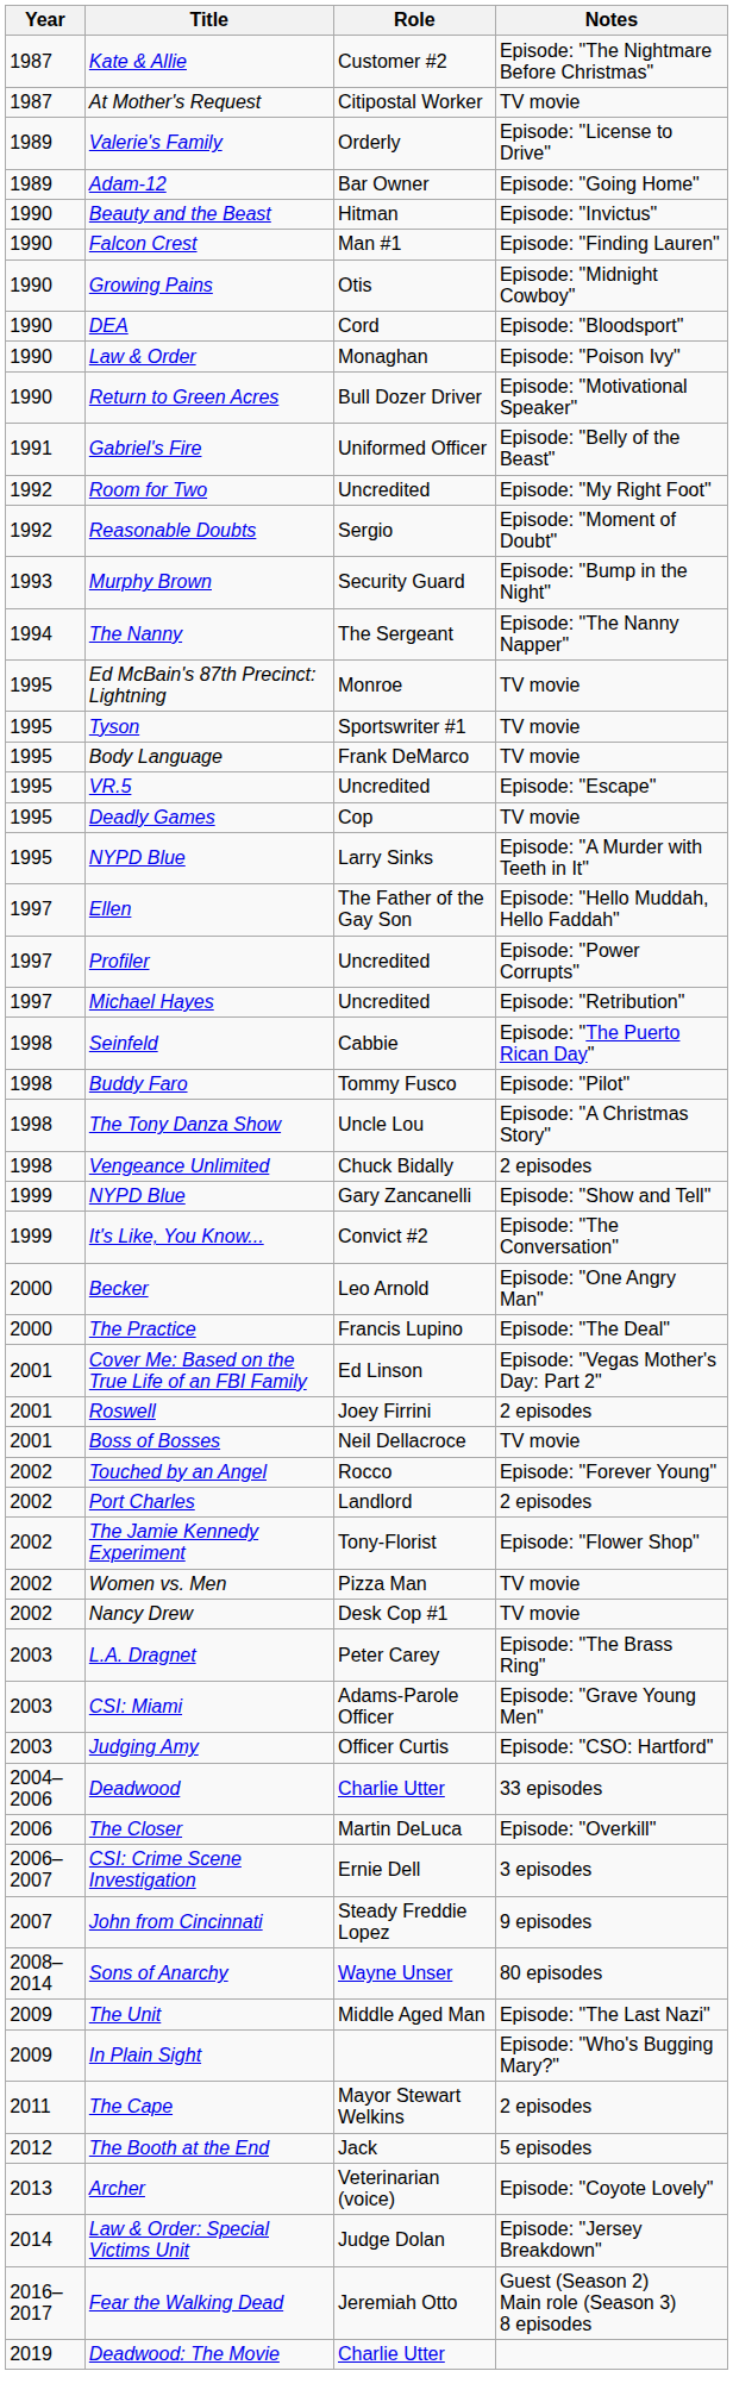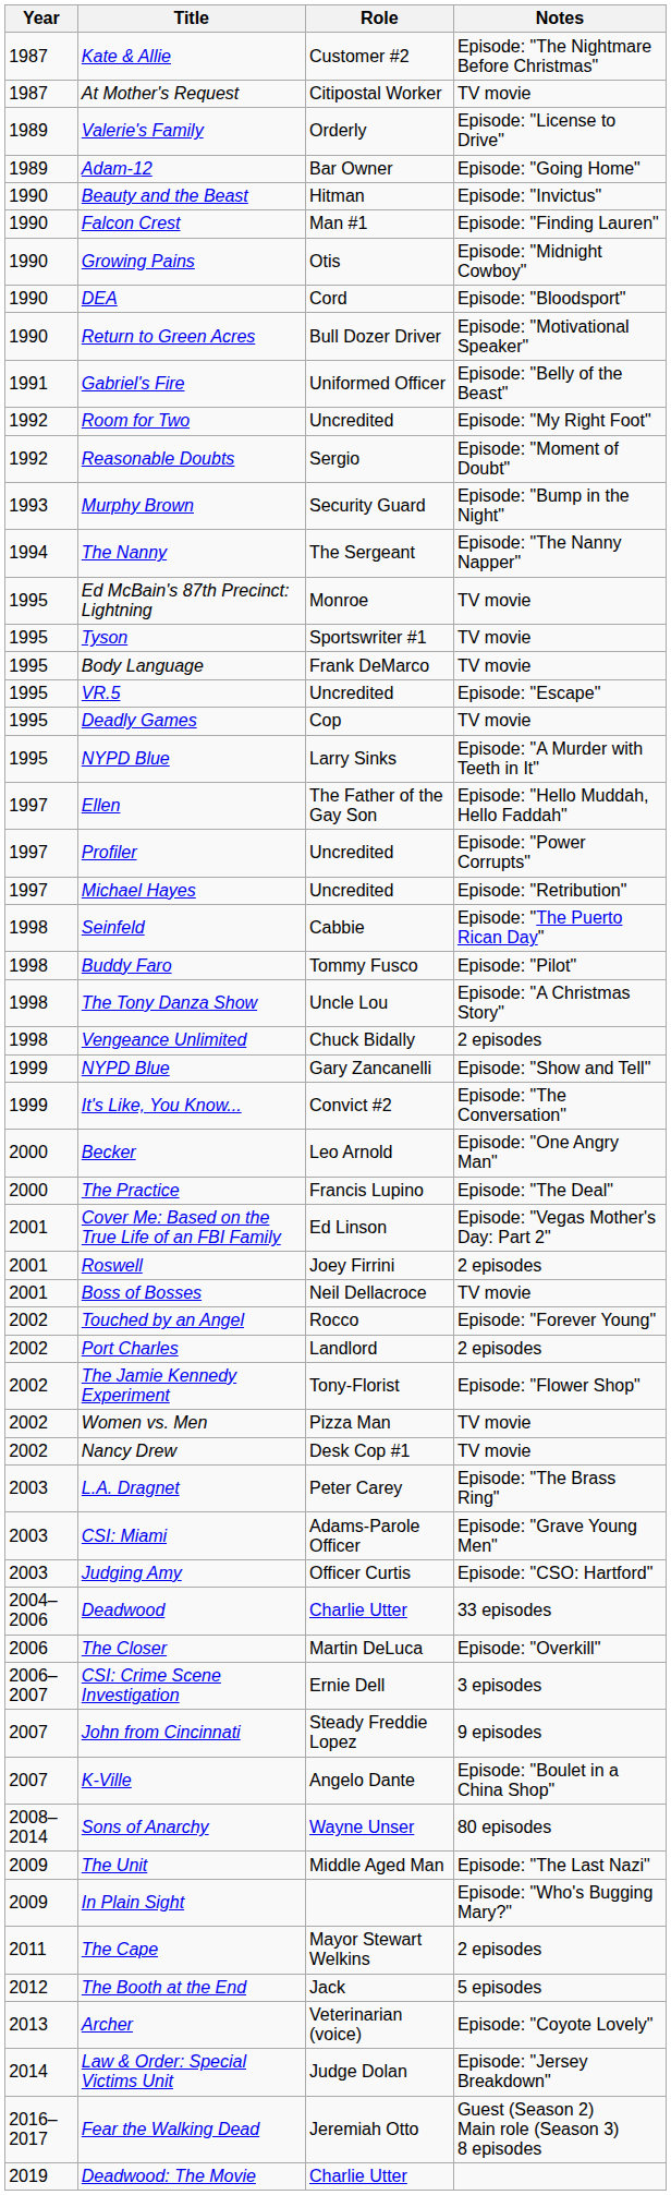 <table class="wikitable sortable">
 <tr>
 <th>Year</th>
 <th>Title</th>
 <th>Role</th>
 <th>Notes</th>
 </tr>
 <tr>
 <td>1987</td>
 <td><em><a href='#'>Kate & Allie</a></em></td>
 <td>Customer #2</td>
 <td>Episode: "The Nightmare Before Christmas"</td>
 </tr>
 <tr>
 <td>1987</td>
 <td><em>At Mother's Request</em></td>
 <td>Citipostal Worker</td>
 <td>TV movie</td>
 </tr>
 <tr>
 <td>1989</td>
 <td><em><a href='#'>Valerie's Family</a></em></td>
 <td>Orderly</td>
 <td>Episode: "License to Drive"</td>
 </tr>
 <tr>
 <td>1989</td>
 <td><em><a href='#'>Adam-12</a></em></td>
 <td>Bar Owner</td>
 <td>Episode: "Going Home"</td>
 </tr>
 <tr>
 <td>1990</td>
 <td><em><a href='#'>Beauty and the Beast</a></em></td>
 <td>Hitman</td>
 <td>Episode: "Invictus"</td>
 </tr>
 <tr>
 <td>1990</td>
 <td><em><a href='#'>Falcon Crest</a></em></td>
 <td>Man #1</td>
 <td>Episode: "Finding Lauren"</td>
 </tr>
 <tr>
 <td>1990</td>
 <td><em><a href='#'>Growing Pains</a></em></td>
 <td>Otis</td>
 <td>Episode: "Midnight Cowboy"</td>
 </tr>
 <tr>
 <td>1990</td>
 <td><em><a href='#'>DEA</a></em></td>
 <td>Cord</td>
 <td>Episode: "Bloodsport"</td>
-</tr>
-<tr>
-<td>1990</td>
-<td><em><a href='#'>Law & Order</a></em></td>
-<td>Monaghan</td>
-<td>Episode: "Poison Ivy"</td>
 </tr>
 <tr>
 <td>1990</td>
 <td><em><a href='#'>Return to Green Acres</a></em></td>
 <td>Bull Dozer Driver</td>
 <td>Episode: "Motivational Speaker"</td>
 </tr>
 <tr>
 <td>1991</td>
 <td><em><a href='#'>Gabriel's Fire</a></em></td>
 <td>Uniformed Officer</td>
 <td>Episode: "Belly of the Beast"</td>
 </tr>
 <tr>
 <td>1992</td>
 <td><em><a href='#'>Room for Two</a></em></td>
 <td>Uncredited</td>
 <td>Episode: "My Right Foot"</td>
 </tr>
 <tr>
 <td>1992</td>
 <td><em><a href='#'>Reasonable Doubts</a></em></td>
 <td>Sergio</td>
 <td>Episode: "Moment of Doubt"</td>
 </tr>
 <tr>
 <td>1993</td>
 <td><em><a href='#'>Murphy Brown</a></em></td>
 <td>Security Guard</td>
 <td>Episode: "Bump in the Night"</td>
 </tr>
 <tr>
 <td>1994</td>
 <td><em><a href='#'>The Nanny</a></em></td>
 <td>The Sergeant</td>
 <td>Episode: "The Nanny Napper"</td>
 </tr>
 <tr>
 <td>1995</td>
 <td><em>Ed McBain's 87th Precinct: Lightning</em></td>
 <td>Monroe</td>
 <td>TV movie</td>
 </tr>
 <tr>
 <td>1995</td>
 <td><em><a href='#'>Tyson</a></em></td>
 <td>Sportswriter #1</td>
 <td>TV movie</td>
 </tr>
 <tr>
 <td>1995</td>
 <td><em>Body Language</em></td>
 <td>Frank DeMarco</td>
 <td>TV movie</td>
 </tr>
 <tr>
 <td>1995</td>
 <td><em><a href='#'>VR.5</a></em></td>
 <td>Uncredited</td>
 <td>Episode: "Escape"</td>
 </tr>
 <tr>
 <td>1995</td>
 <td><em><a href='#'>Deadly Games</a></em></td>
 <td>Cop</td>
 <td>TV movie</td>
 </tr>
 <tr>
 <td>1995</td>
 <td><em><a href='#'>NYPD Blue</a></em></td>
 <td>Larry Sinks</td>
 <td>Episode: "A Murder with Teeth in It"</td>
 </tr>
 <tr>
 <td>1997</td>
 <td><em><a href='#'>Ellen</a></em></td>
 <td>The Father of the Gay Son</td>
 <td>Episode: "Hello Muddah, Hello Faddah"</td>
 </tr>
 <tr>
 <td>1997</td>
 <td><em><a href='#'>Profiler</a></em></td>
 <td>Uncredited</td>
 <td>Episode: "Power Corrupts"</td>
 </tr>
 <tr>
 <td>1997</td>
 <td><em><a href='#'>Michael Hayes</a></em></td>
 <td>Uncredited</td>
 <td>Episode: "Retribution"</td>
 </tr>
 <tr>
 <td>1998</td>
 <td><em><a href='#'>Seinfeld</a></em></td>
 <td>Cabbie</td>
 <td>Episode: "<a href='#'>The Puerto Rican Day</a>"</td>
 </tr>
 <tr>
 <td>1998</td>
 <td><em><a href='#'>Buddy Faro</a></em></td>
 <td>Tommy Fusco</td>
 <td>Episode: "Pilot"</td>
 </tr>
 <tr>
 <td>1998</td>
 <td><em><a href='#'>The Tony Danza Show</a></em></td>
 <td>Uncle Lou</td>
 <td>Episode: "A Christmas Story"</td>
 </tr>
 <tr>
 <td>1998</td>
 <td><em><a href='#'>Vengeance Unlimited</a></em></td>
 <td>Chuck Bidally</td>
 <td>2 episodes</td>
 </tr>
 <tr>
 <td>1999</td>
 <td><em><a href='#'>NYPD Blue</a></em></td>
 <td>Gary Zancanelli</td>
 <td>Episode: "Show and Tell"</td>
 </tr>
 <tr>
 <td>1999</td>
 <td><em><a href='#'>It's Like, You Know...</a></em></td>
 <td>Convict #2</td>
 <td>Episode: "The Conversation"</td>
 </tr>
 <tr>
 <td>2000</td>
 <td><em><a href='#'>Becker</a></em></td>
 <td>Leo Arnold</td>
 <td>Episode: "One Angry Man"</td>
 </tr>
 <tr>
 <td>2000</td>
 <td><em><a href='#'>The Practice</a></em></td>
 <td>Francis Lupino</td>
 <td>Episode: "The Deal"</td>
 </tr>
 <tr>
 <td>2001</td>
 <td><em><a href='#'>Cover Me: Based on the True Life of an FBI Family</a></em></td>
 <td>Ed Linson</td>
 <td>Episode: "Vegas Mother's Day: Part 2"</td>
 </tr>
 <tr>
 <td>2001</td>
 <td><em><a href='#'>Roswell</a></em></td>
 <td>Joey Firrini</td>
 <td>2 episodes</td>
 </tr>
 <tr>
 <td>2001</td>
 <td><em><a href='#'>Boss of Bosses</a></em></td>
 <td>Neil Dellacroce</td>
 <td>TV movie</td>
 </tr>
 <tr>
 <td>2002</td>
 <td><em><a href='#'>Touched by an Angel</a></em></td>
 <td>Rocco</td>
 <td>Episode: "Forever Young"</td>
 </tr>
 <tr>
 <td>2002</td>
 <td><em><a href='#'>Port Charles</a></em></td>
 <td>Landlord</td>
 <td>2 episodes</td>
 </tr>
 <tr>
 <td>2002</td>
 <td><em><a href='#'>The Jamie Kennedy Experiment</a></em></td>
 <td>Tony-Florist</td>
 <td>Episode: "Flower Shop"</td>
 </tr>
 <tr>
 <td>2002</td>
 <td><em>Women vs. Men</em></td>
 <td>Pizza Man</td>
 <td>TV movie</td>
 </tr>
 <tr>
 <td>2002</td>
 <td><em>Nancy Drew</em></td>
 <td>Desk Cop #1</td>
 <td>TV movie</td>
 </tr>
 <tr>
 <td>2003</td>
 <td><em><a href='#'>L.A. Dragnet</a></em></td>
 <td>Peter Carey</td>
 <td>Episode: "The Brass Ring"</td>
 </tr>
 <tr>
 <td>2003</td>
 <td><em><a href='#'>CSI: Miami</a></em></td>
 <td>Adams-Parole Officer</td>
 <td>Episode: "Grave Young Men"</td>
 </tr>
 <tr>
 <td>2003</td>
 <td><em><a href='#'>Judging Amy</a></em></td>
 <td>Officer Curtis</td>
 <td>Episode: "CSO: Hartford"</td>
 </tr>
 <tr>
 <td>2004–2006</td>
 <td><em><a href='#'>Deadwood</a></em></td>
 <td><a href='#'>Charlie Utter</a></td>
 <td>33 episodes</td>
 </tr>
 <tr>
 <td>2006</td>
 <td><em><a href='#'>The Closer</a></em></td>
 <td>Martin DeLuca</td>
 <td>Episode: "Overkill"</td>
 </tr>
 <tr>
 <td>2006–2007</td>
 <td><em><a href='#'>CSI: Crime Scene Investigation</a></em></td>
 <td>Ernie Dell</td>
 <td>3 episodes</td>
 </tr>
 <tr>
 <td>2007</td>
 <td><em><a href='#'>John from Cincinnati</a></em></td>
 <td>Steady Freddie Lopez</td>
 <td>9 episodes</td>
 </tr>
 <tr>
+<td>2007</td>
+<td><em><a href='#'>K-Ville</a></em></td>
+<td>Angelo Dante</td>
+<td>Episode: "Boulet in a China Shop"</td>
+</tr>
+<tr>
 <td>2008–2014</td>
 <td><em><a href='#'>Sons of Anarchy</a></em></td>
 <td><a href='#'>Wayne Unser</a></td>
 <td>80 episodes</td>
 </tr>
 <tr>
 <td>2009</td>
 <td><em><a href='#'>The Unit</a></em></td>
 <td>Middle Aged Man</td>
 <td>Episode: "The Last Nazi"</td>
 </tr>
 <tr>
 <td>2009</td>
 <td><em><a href='#'>In Plain Sight</a></em></td>
 <td></td>
 <td>Episode: "Who's Bugging Mary?"</td>
 </tr>
 <tr>
 <td>2011</td>
 <td><em><a href='#'>The Cape</a></em></td>
 <td>Mayor Stewart Welkins</td>
 <td>2 episodes</td>
 </tr>
 <tr>
 <td>2012</td>
 <td><em><a href='#'>The Booth at the End</a></em></td>
 <td>Jack</td>
 <td>5 episodes</td>
 </tr>
 <tr>
 <td>2013</td>
 <td><em><a href='#'>Archer</a></em></td>
 <td>Veterinarian (voice)</td>
 <td>Episode: "Coyote Lovely"</td>
 </tr>
 <tr>
 <td>2014</td>
 <td><em><a href='#'>Law & Order: Special Victims Unit</a></em></td>
 <td>Judge Dolan</td>
 <td>Episode: "Jersey Breakdown"</td>
 </tr>
 <tr>
 <td>2016–2017</td>
 <td><em><a href='#'>Fear the Walking Dead</a></em></td>
 <td>Jeremiah Otto</td>
 <td>Guest (Season 2) <br> Main role (Season 3) <br> 8 episodes</td>
 </tr>
 <tr>
 <td>2019</td>
 <td><em><a href='#'>Deadwood: The Movie</a></em></td>
 <td><a href='#'>Charlie Utter</a></td>
 <td></td>
 </tr>
 </table>
